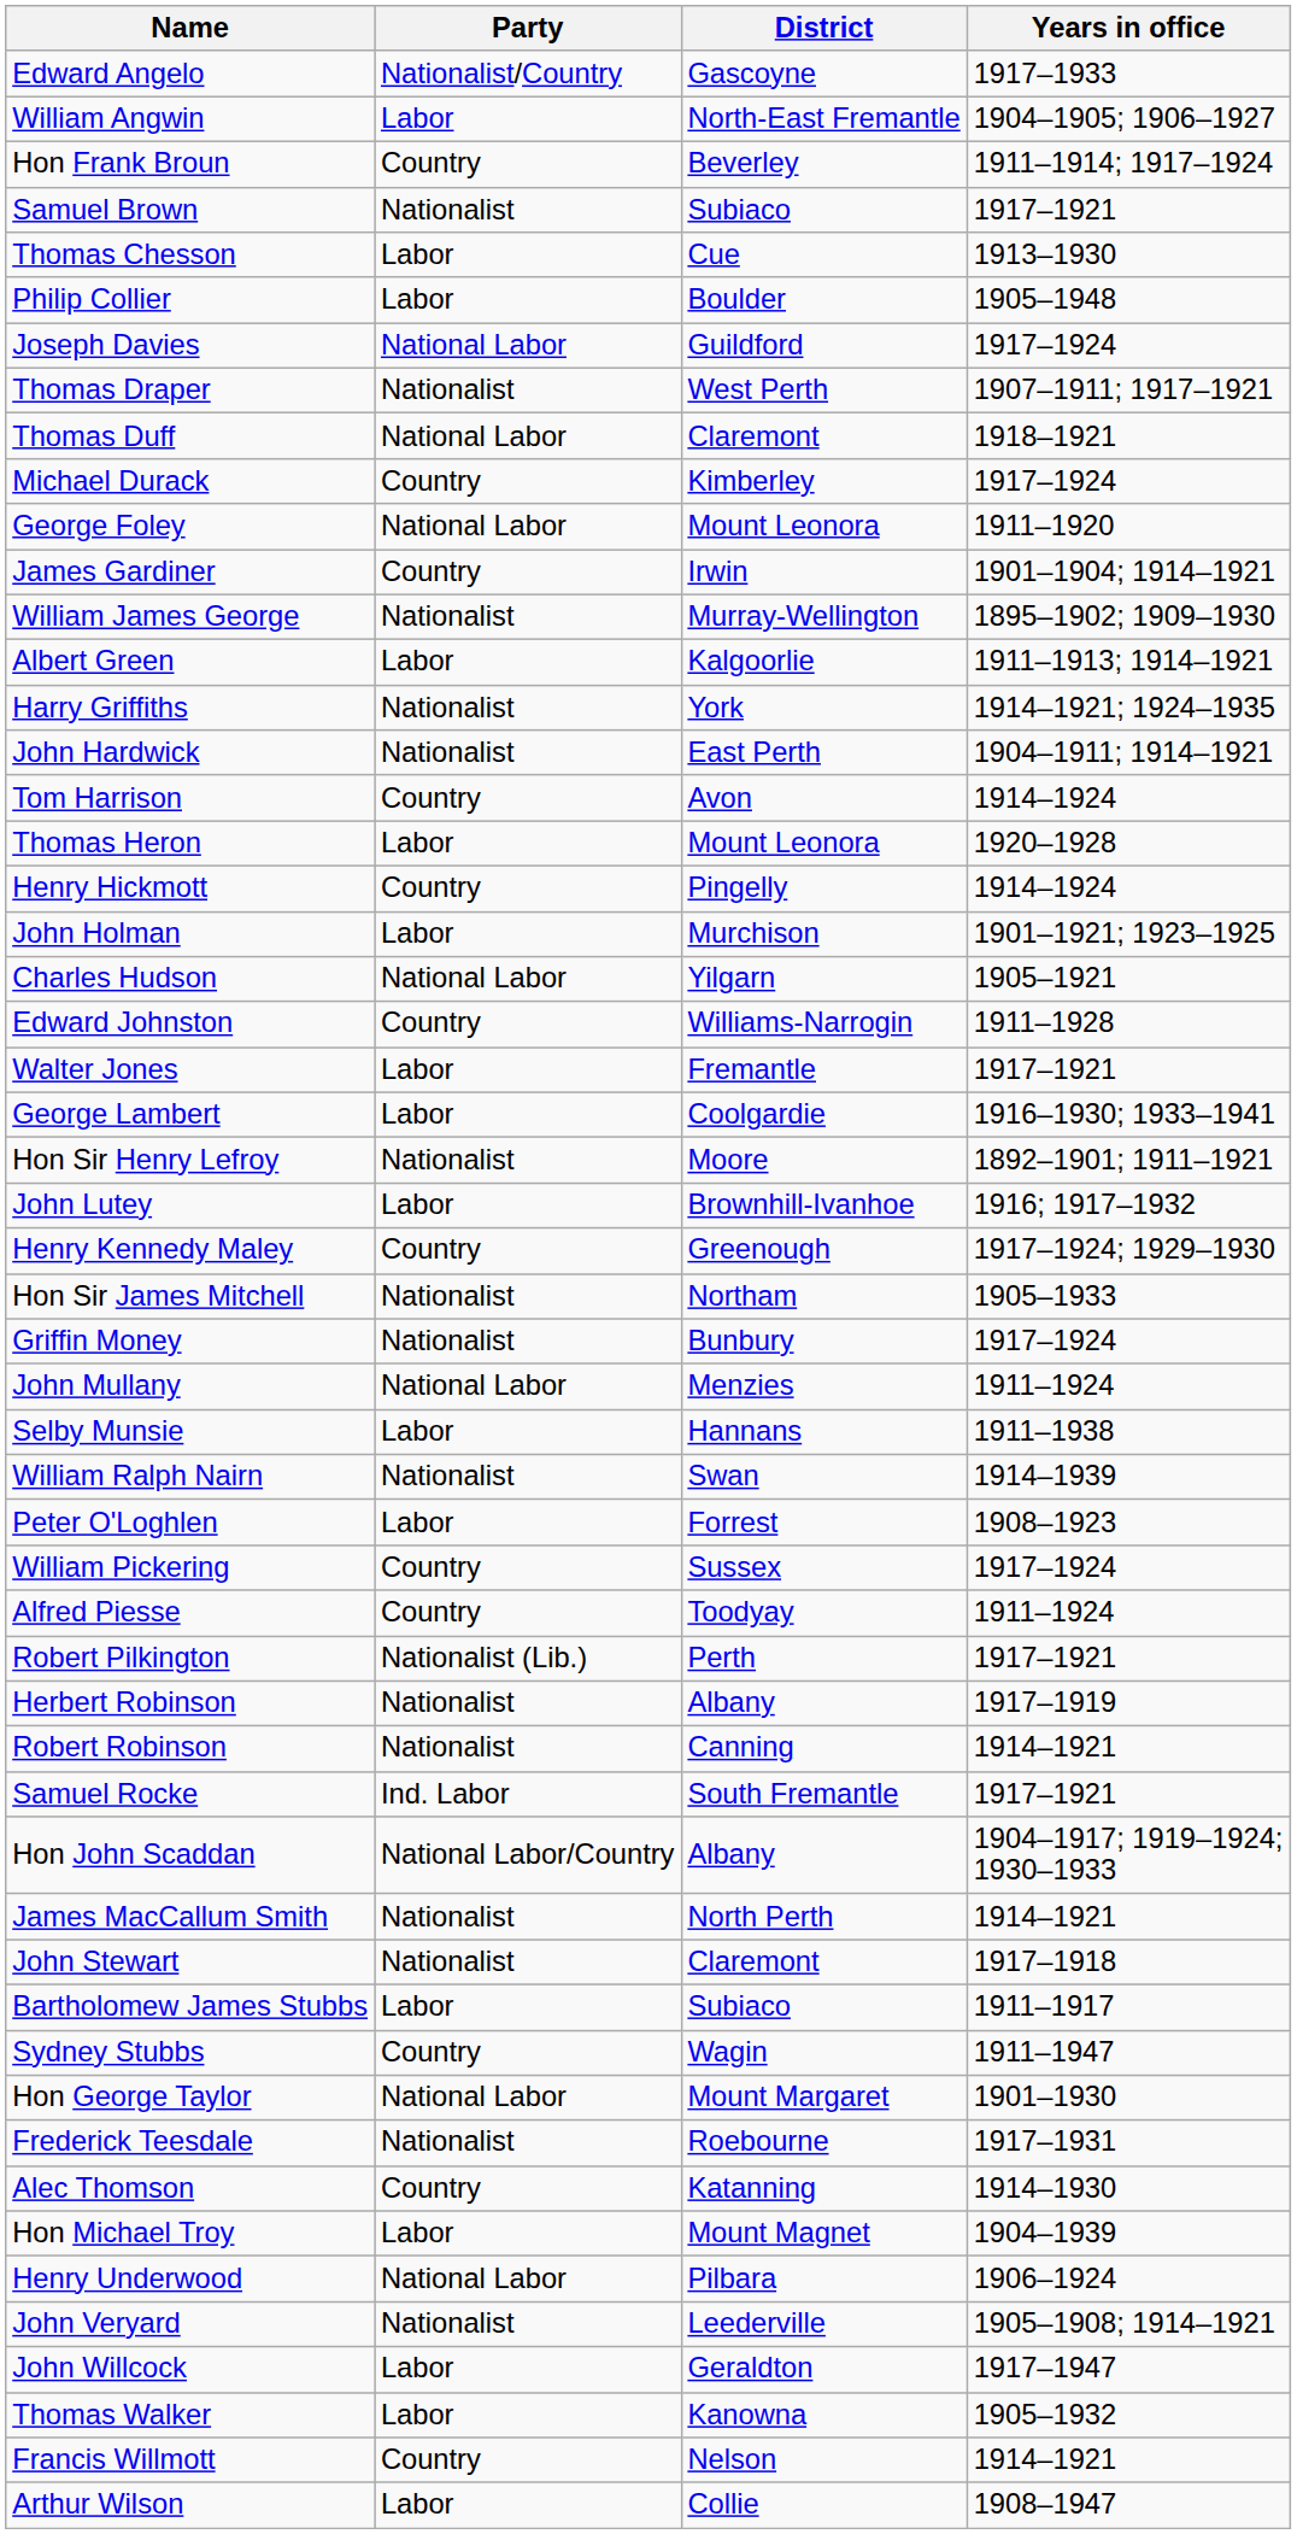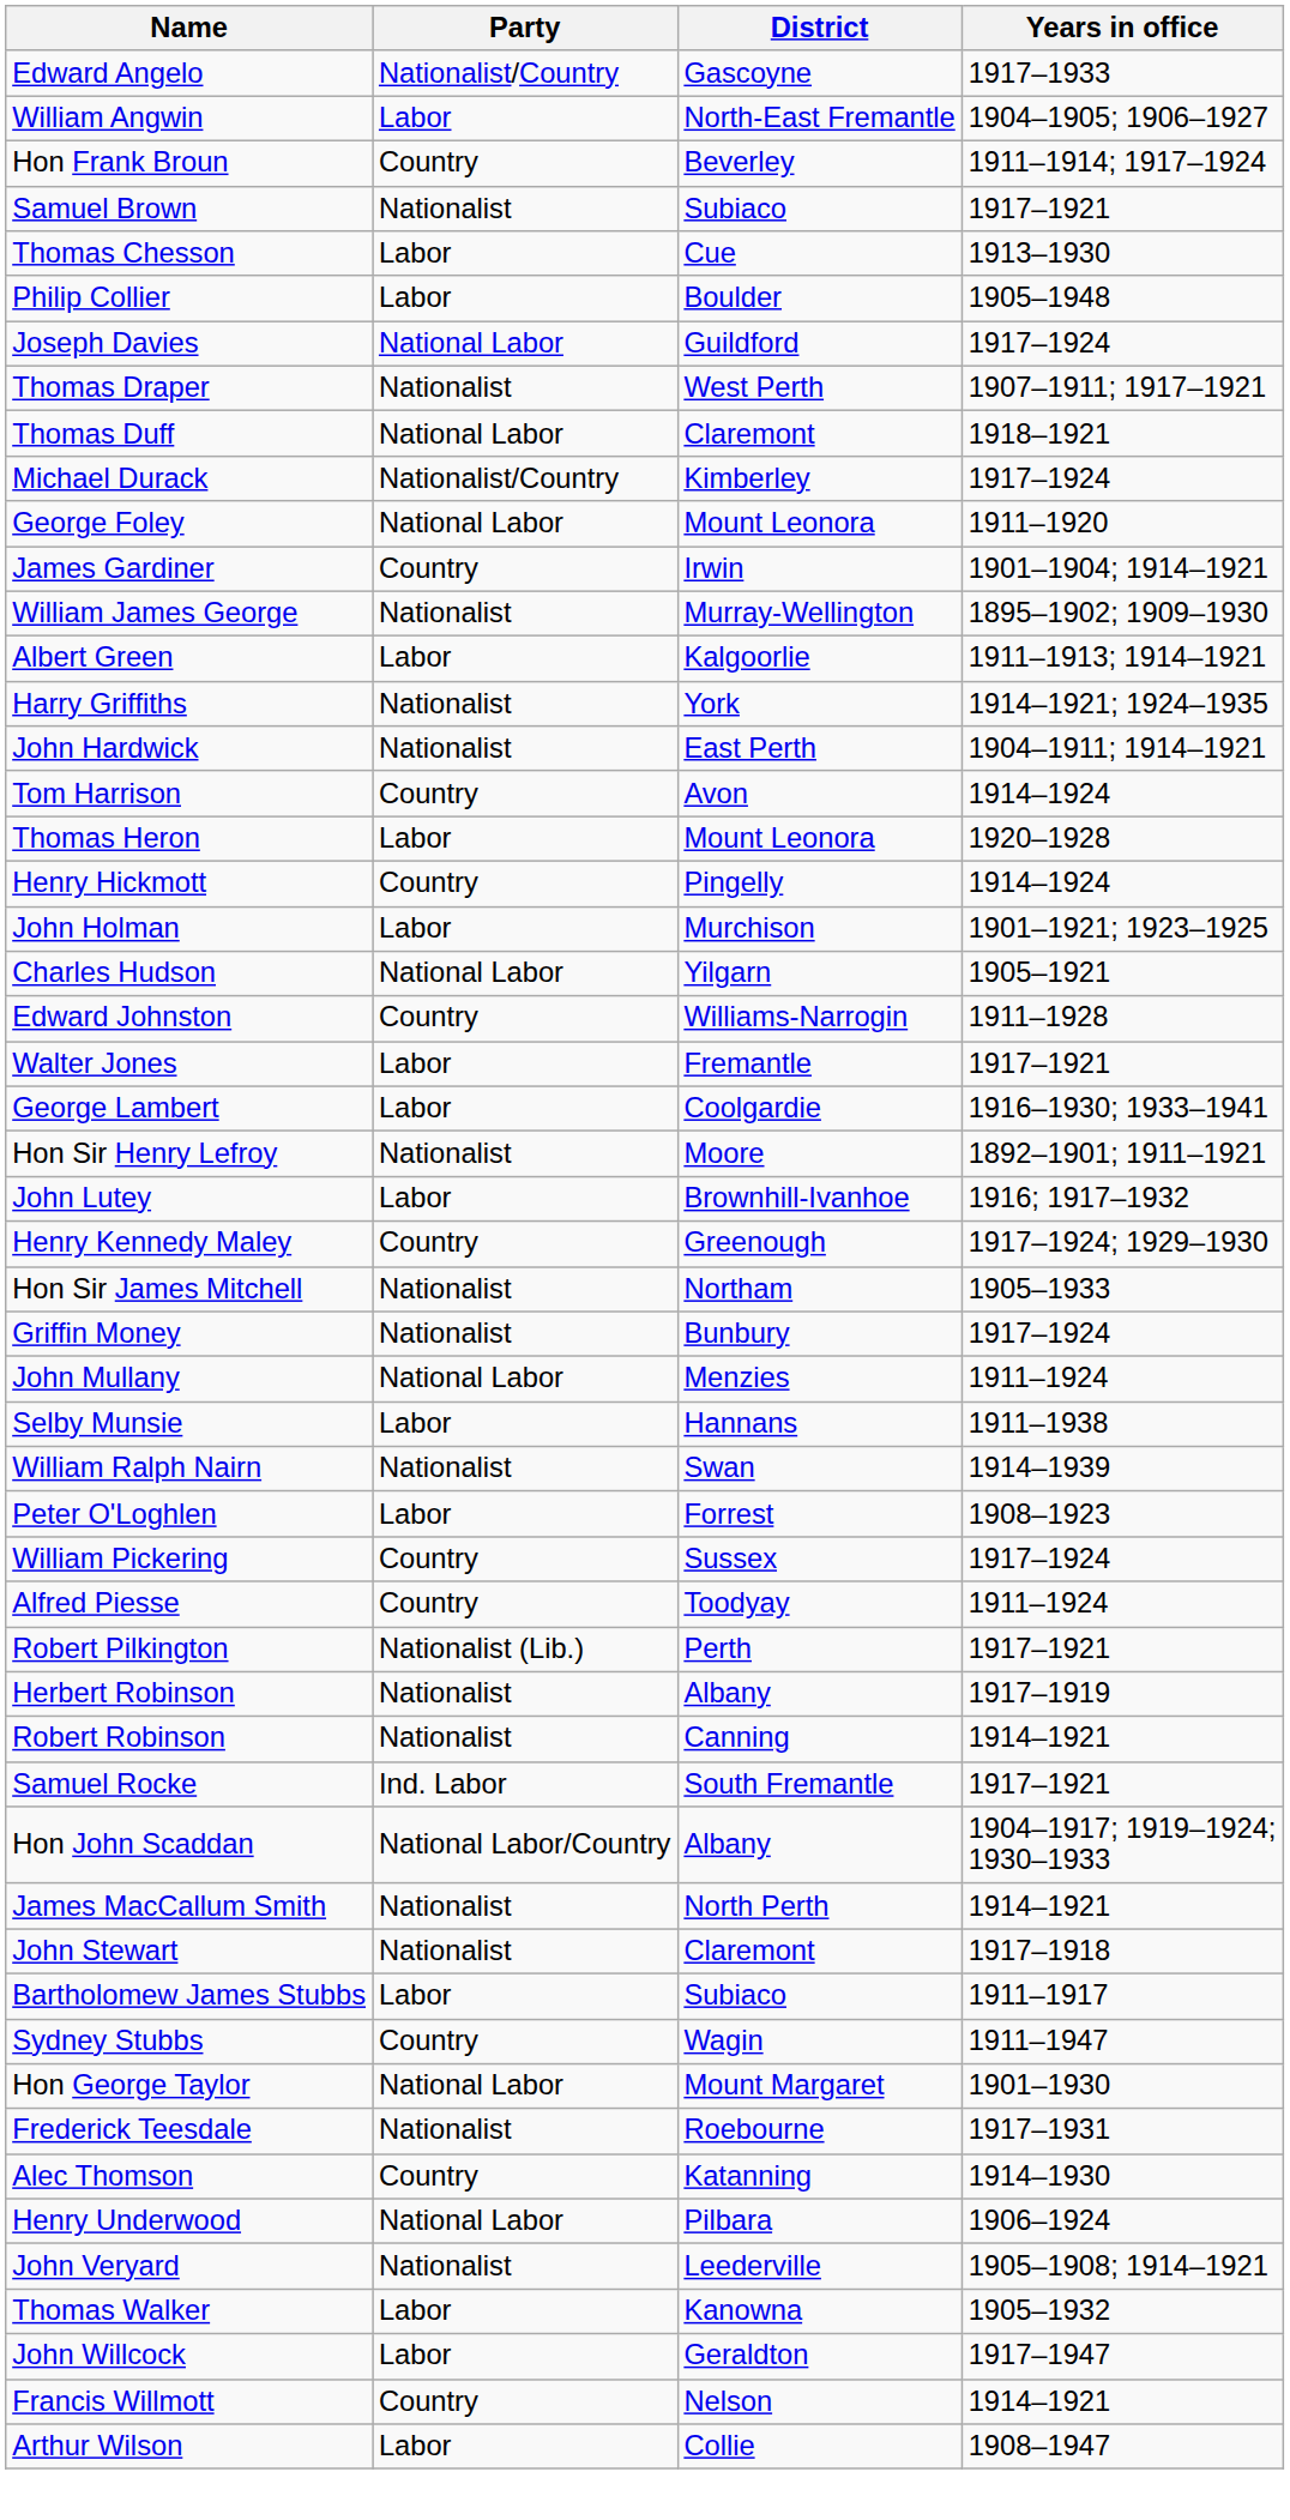 <table class="wikitable sortable">
 <tr>
 <th><strong>Name</strong></th>
 <th><strong>Party</strong></th>
 <th><strong><a href='#'>District</a></strong></th>
 <th><strong>Years in office</strong></th>
 </tr>
 <tr>
 <td><a href='#'>Edward Angelo</a></td>
 <td><a href='#'>Nationalist</a>/<a href='#'>Country</a></td>
 <td><a href='#'>Gascoyne</a></td>
 <td>1917–1933</td>
 </tr>
 <tr>
 <td><a href='#'>William Angwin</a></td>
 <td><a href='#'>Labor</a></td>
 <td><a href='#'>North-East Fremantle</a></td>
 <td>1904–1905; 1906–1927</td>
 </tr>
 <tr>
 <td>Hon <a href='#'>Frank Broun</a></td>
 <td>Country</td>
 <td><a href='#'>Beverley</a></td>
 <td>1911–1914; 1917–1924</td>
 </tr>
 <tr>
 <td><a href='#'>Samuel Brown</a></td>
 <td>Nationalist</td>
 <td><a href='#'>Subiaco</a></td>
 <td>1917–1921</td>
 </tr>
 <tr>
 <td><a href='#'>Thomas Chesson</a></td>
 <td>Labor</td>
 <td><a href='#'>Cue</a></td>
 <td>1913–1930</td>
 </tr>
 <tr>
 <td><a href='#'>Philip Collier</a></td>
 <td>Labor</td>
 <td><a href='#'>Boulder</a></td>
 <td>1905–1948</td>
 </tr>
 <tr>
 <td><a href='#'>Joseph Davies</a></td>
 <td><a href='#'>National Labor</a></td>
 <td><a href='#'>Guildford</a></td>
 <td>1917–1924</td>
 </tr>
 <tr>
 <td><a href='#'>Thomas Draper</a></td>
 <td>Nationalist</td>
 <td><a href='#'>West Perth</a></td>
 <td>1907–1911; 1917–1921</td>
 </tr>
 <tr>
 <td><a href='#'>Thomas Duff</a></td>
 <td>National Labor</td>
 <td><a href='#'>Claremont</a></td>
 <td>1918–1921</td>
 </tr>
 <tr>
 <td><a href='#'>Michael Durack</a></td>
-<td>Country</td>
+<td>Nationalist/Country</td>
 <td><a href='#'>Kimberley</a></td>
 <td>1917–1924</td>
 </tr>
 <tr>
 <td><a href='#'>George Foley</a></td>
 <td>National Labor</td>
 <td><a href='#'>Mount Leonora</a></td>
 <td>1911–1920</td>
 </tr>
 <tr>
 <td><a href='#'>James Gardiner</a></td>
 <td>Country</td>
 <td><a href='#'>Irwin</a></td>
 <td>1901–1904; 1914–1921</td>
 </tr>
 <tr>
 <td><a href='#'>William James George</a></td>
 <td>Nationalist</td>
 <td><a href='#'>Murray-Wellington</a></td>
 <td>1895–1902; 1909–1930</td>
 </tr>
 <tr>
 <td><a href='#'>Albert Green</a></td>
 <td>Labor</td>
 <td><a href='#'>Kalgoorlie</a></td>
 <td>1911–1913; 1914–1921</td>
 </tr>
 <tr>
 <td><a href='#'>Harry Griffiths</a></td>
 <td>Nationalist</td>
 <td><a href='#'>York</a></td>
 <td>1914–1921; 1924–1935</td>
 </tr>
 <tr>
 <td><a href='#'>John Hardwick</a></td>
 <td>Nationalist</td>
 <td><a href='#'>East Perth</a></td>
 <td>1904–1911; 1914–1921</td>
 </tr>
 <tr>
 <td><a href='#'>Tom Harrison</a></td>
 <td>Country</td>
 <td><a href='#'>Avon</a></td>
 <td>1914–1924</td>
 </tr>
 <tr>
 <td><a href='#'>Thomas Heron</a></td>
 <td>Labor</td>
 <td><a href='#'>Mount Leonora</a></td>
 <td>1920–1928</td>
 </tr>
 <tr>
 <td><a href='#'>Henry Hickmott</a></td>
 <td>Country</td>
 <td><a href='#'>Pingelly</a></td>
 <td>1914–1924</td>
 </tr>
 <tr>
 <td><a href='#'>John Holman</a></td>
 <td>Labor</td>
 <td><a href='#'>Murchison</a></td>
 <td>1901–1921; 1923–1925</td>
 </tr>
 <tr>
 <td><a href='#'>Charles Hudson</a></td>
 <td>National Labor</td>
 <td><a href='#'>Yilgarn</a></td>
 <td>1905–1921</td>
 </tr>
 <tr>
 <td><a href='#'>Edward Johnston</a></td>
 <td>Country</td>
 <td><a href='#'>Williams-Narrogin</a></td>
 <td>1911–1928</td>
 </tr>
 <tr>
 <td><a href='#'>Walter Jones</a></td>
 <td>Labor</td>
 <td><a href='#'>Fremantle</a></td>
 <td>1917–1921</td>
 </tr>
 <tr>
 <td><a href='#'>George Lambert</a></td>
 <td>Labor</td>
 <td><a href='#'>Coolgardie</a></td>
 <td>1916–1930; 1933–1941</td>
 </tr>
 <tr>
 <td>Hon Sir <a href='#'>Henry Lefroy</a></td>
 <td>Nationalist</td>
 <td><a href='#'>Moore</a></td>
 <td>1892–1901; 1911–1921</td>
 </tr>
 <tr>
 <td><a href='#'>John Lutey</a></td>
 <td>Labor</td>
 <td><a href='#'>Brownhill-Ivanhoe</a></td>
 <td>1916; 1917–1932</td>
 </tr>
 <tr>
 <td><a href='#'>Henry Kennedy Maley</a></td>
 <td>Country</td>
 <td><a href='#'>Greenough</a></td>
 <td>1917–1924; 1929–1930</td>
 </tr>
 <tr>
 <td>Hon Sir <a href='#'>James Mitchell</a></td>
 <td>Nationalist</td>
 <td><a href='#'>Northam</a></td>
 <td>1905–1933</td>
 </tr>
 <tr>
 <td><a href='#'>Griffin Money</a></td>
 <td>Nationalist</td>
 <td><a href='#'>Bunbury</a></td>
 <td>1917–1924</td>
 </tr>
 <tr>
 <td><a href='#'>John Mullany</a></td>
 <td>National Labor</td>
 <td><a href='#'>Menzies</a></td>
 <td>1911–1924</td>
 </tr>
 <tr>
 <td><a href='#'>Selby Munsie</a></td>
 <td>Labor</td>
 <td><a href='#'>Hannans</a></td>
 <td>1911–1938</td>
 </tr>
 <tr>
 <td><a href='#'>William Ralph Nairn</a></td>
 <td>Nationalist</td>
 <td><a href='#'>Swan</a></td>
 <td>1914–1939</td>
 </tr>
 <tr>
 <td><a href='#'>Peter O'Loghlen</a></td>
 <td>Labor</td>
 <td><a href='#'>Forrest</a></td>
 <td>1908–1923</td>
 </tr>
 <tr>
 <td><a href='#'>William Pickering</a></td>
 <td>Country</td>
 <td><a href='#'>Sussex</a></td>
 <td>1917–1924</td>
 </tr>
 <tr>
 <td><a href='#'>Alfred Piesse</a></td>
 <td>Country</td>
 <td><a href='#'>Toodyay</a></td>
 <td>1911–1924</td>
 </tr>
 <tr>
 <td><a href='#'>Robert Pilkington</a></td>
 <td>Nationalist (Lib.)</td>
 <td><a href='#'>Perth</a></td>
 <td>1917–1921</td>
 </tr>
 <tr>
 <td><a href='#'>Herbert Robinson</a></td>
 <td>Nationalist</td>
 <td><a href='#'>Albany</a></td>
 <td>1917–1919</td>
 </tr>
 <tr>
 <td><a href='#'>Robert Robinson</a></td>
 <td>Nationalist</td>
 <td><a href='#'>Canning</a></td>
 <td>1914–1921</td>
 </tr>
 <tr>
 <td><a href='#'>Samuel Rocke</a></td>
 <td>Ind. Labor</td>
 <td><a href='#'>South Fremantle</a></td>
 <td>1917–1921</td>
 </tr>
 <tr>
 <td>Hon <a href='#'>John Scaddan</a></td>
 <td>National Labor/Country</td>
 <td><a href='#'>Albany</a></td>
 <td>1904–1917; 1919–1924;<br>1930–1933</td>
 </tr>
 <tr>
 <td><a href='#'>James MacCallum Smith</a></td>
 <td>Nationalist</td>
 <td><a href='#'>North Perth</a></td>
 <td>1914–1921</td>
 </tr>
 <tr>
 <td><a href='#'>John Stewart</a></td>
 <td>Nationalist</td>
 <td><a href='#'>Claremont</a></td>
 <td>1917–1918</td>
 </tr>
 <tr>
 <td><a href='#'>Bartholomew James Stubbs</a></td>
 <td>Labor</td>
 <td><a href='#'>Subiaco</a></td>
 <td>1911–1917</td>
 </tr>
 <tr>
 <td><a href='#'>Sydney Stubbs</a></td>
 <td>Country</td>
 <td><a href='#'>Wagin</a></td>
 <td>1911–1947</td>
 </tr>
 <tr>
 <td>Hon <a href='#'>George Taylor</a></td>
 <td>National Labor</td>
 <td><a href='#'>Mount Margaret</a></td>
 <td>1901–1930</td>
 </tr>
 <tr>
 <td><a href='#'>Frederick Teesdale</a></td>
 <td>Nationalist</td>
 <td><a href='#'>Roebourne</a></td>
 <td>1917–1931</td>
 </tr>
 <tr>
 <td><a href='#'>Alec Thomson</a></td>
 <td>Country</td>
 <td><a href='#'>Katanning</a></td>
 <td>1914–1930</td>
 </tr>
 <tr>
-<td>Hon <a href='#'>Michael Troy</a></td>
-<td>Labor</td>
-<td><a href='#'>Mount Magnet</a></td>
-<td>1904–1939</td>
-</tr>
-<tr>
 <td><a href='#'>Henry Underwood</a></td>
 <td>National Labor</td>
 <td><a href='#'>Pilbara</a></td>
 <td>1906–1924</td>
 </tr>
 <tr>
 <td><a href='#'>John Veryard</a></td>
 <td>Nationalist</td>
 <td><a href='#'>Leederville</a></td>
 <td>1905–1908; 1914–1921</td>
 </tr>
 <tr>
+<td><a href='#'>Thomas Walker</a></td>
+<td>Labor</td>
+<td><a href='#'>Kanowna</a></td>
+<td>1905–1932</td>
+</tr>
+<tr>
 <td><a href='#'>John Willcock</a></td>
 <td>Labor</td>
 <td><a href='#'>Geraldton</a></td>
 <td>1917–1947</td>
-</tr>
-<tr>
-<td><a href='#'>Thomas Walker</a></td>
-<td>Labor</td>
-<td><a href='#'>Kanowna</a></td>
-<td>1905–1932</td>
 </tr>
 <tr>
 <td><a href='#'>Francis Willmott</a></td>
 <td>Country</td>
 <td><a href='#'>Nelson</a></td>
 <td>1914–1921</td>
 </tr>
 <tr>
 <td><a href='#'>Arthur Wilson</a></td>
 <td>Labor</td>
 <td><a href='#'>Collie</a></td>
 <td>1908–1947</td>
 </tr>
 </table>
